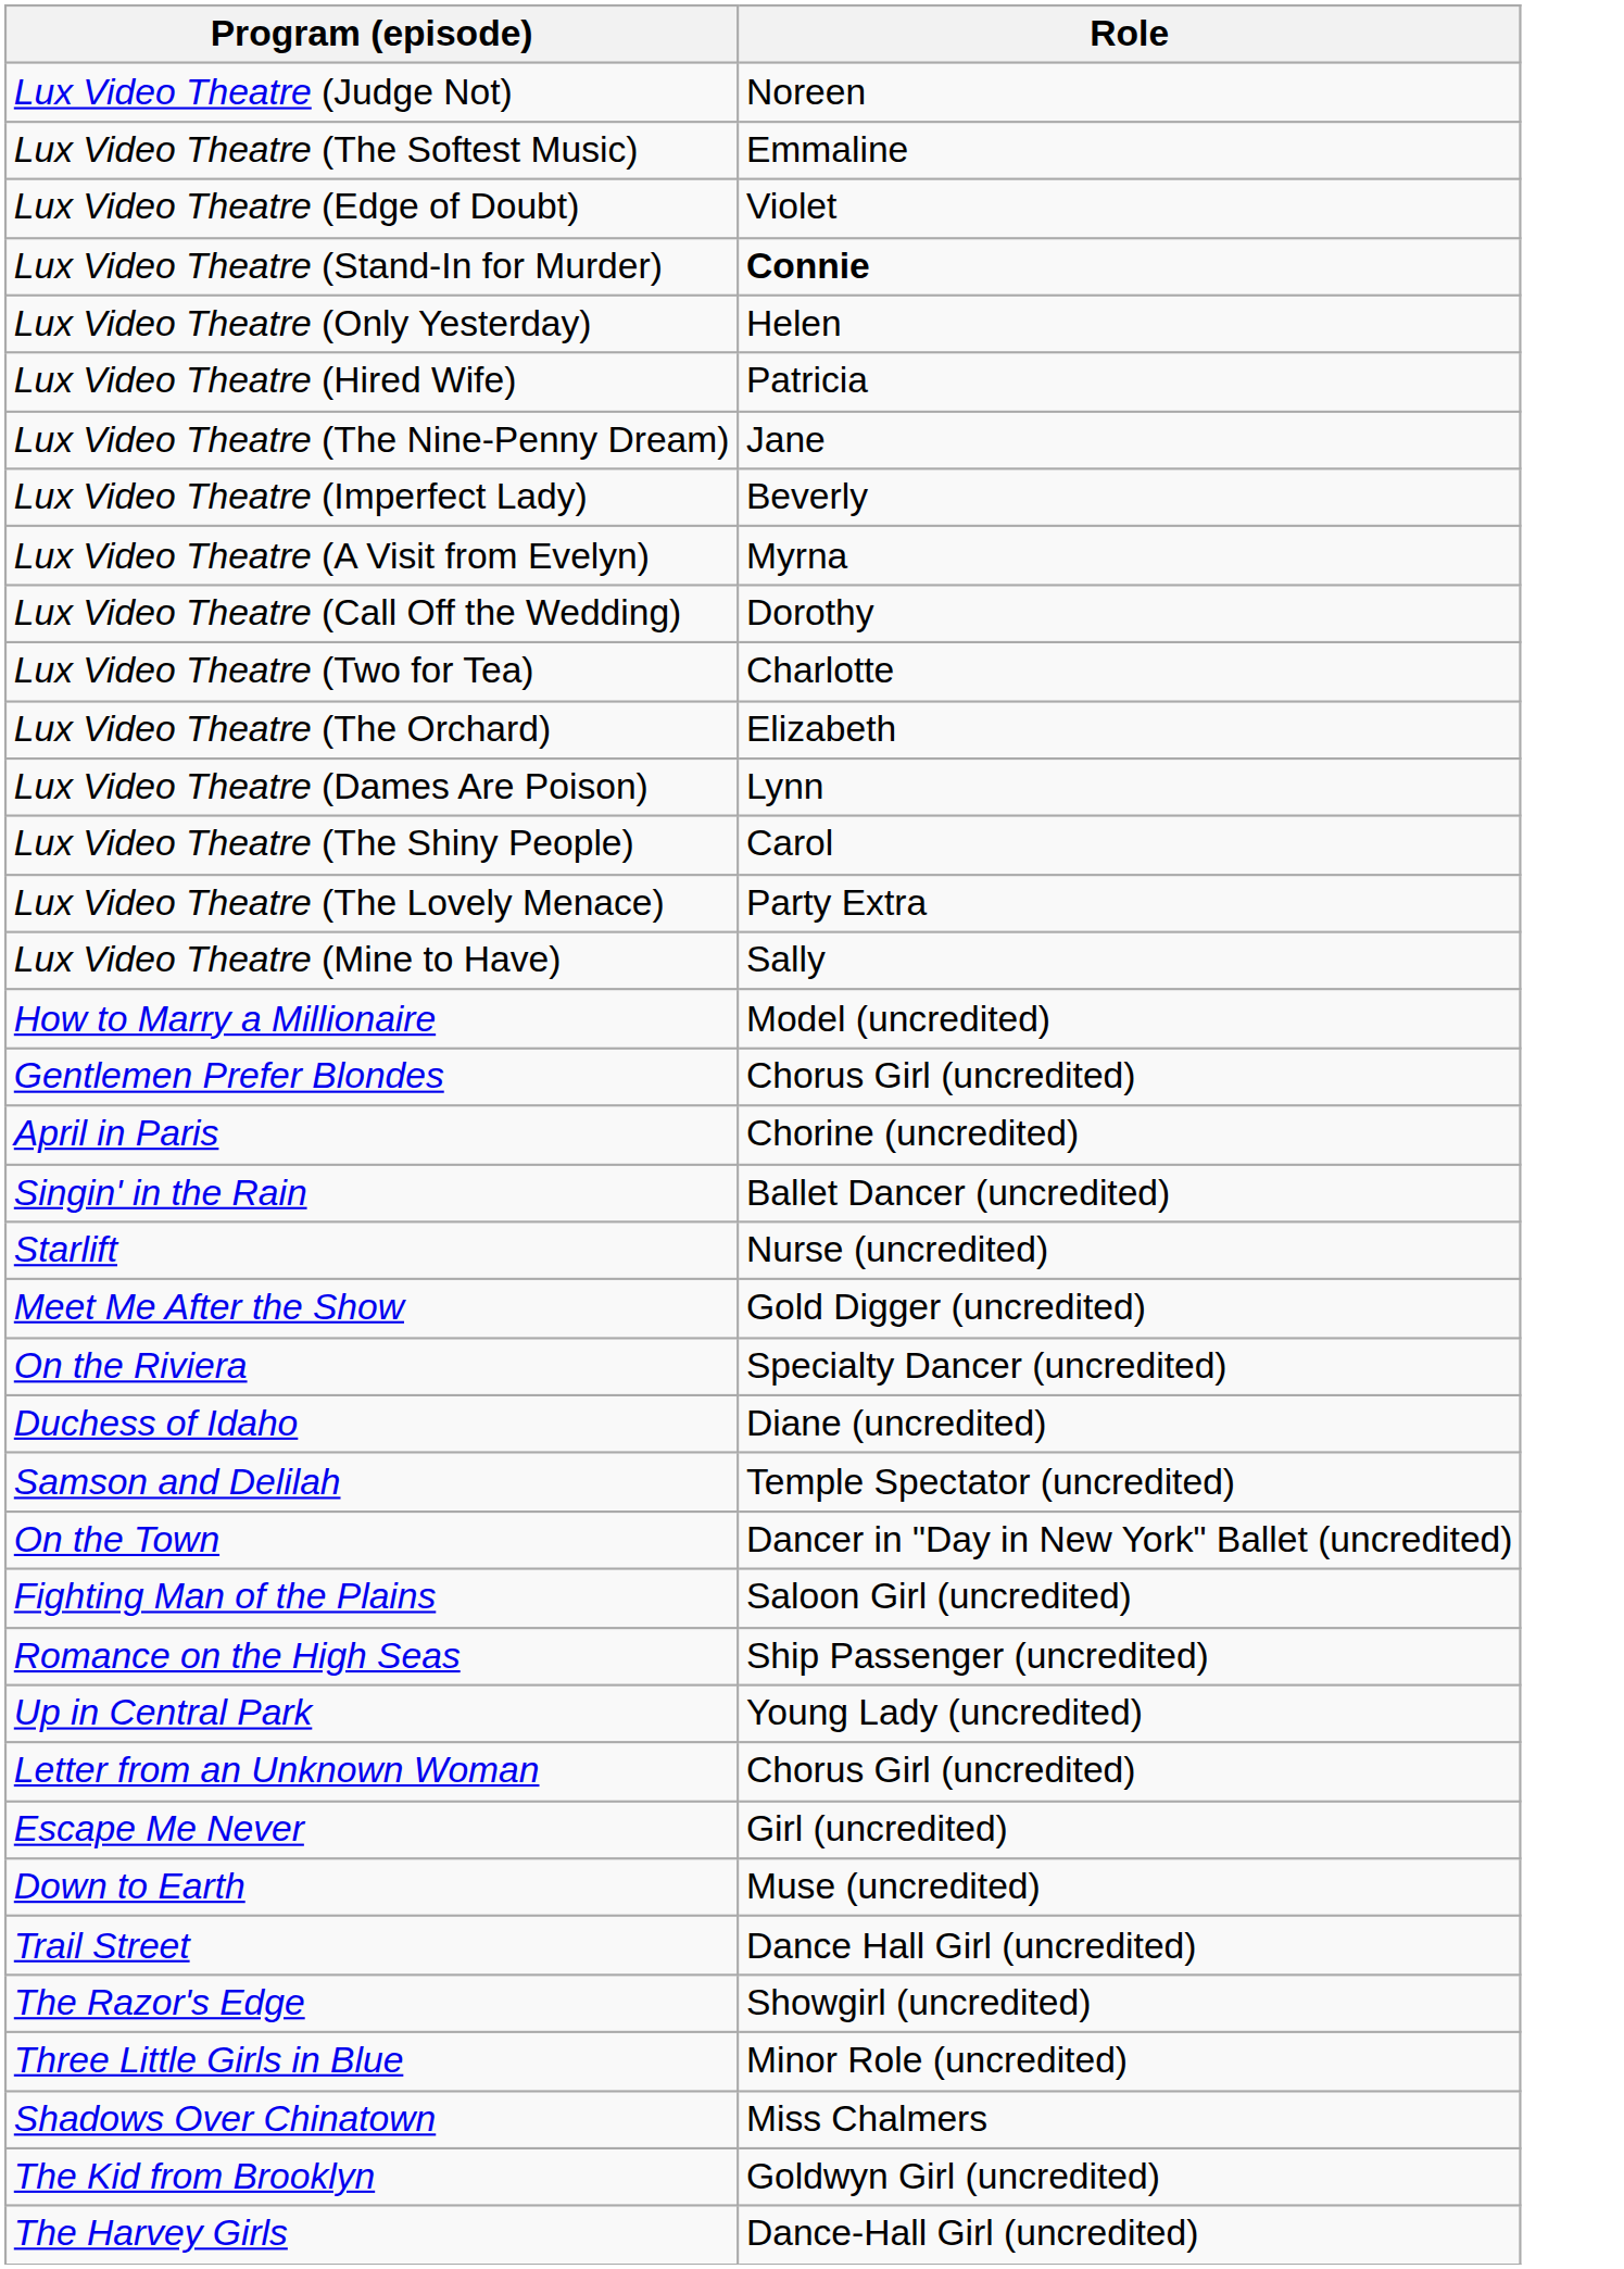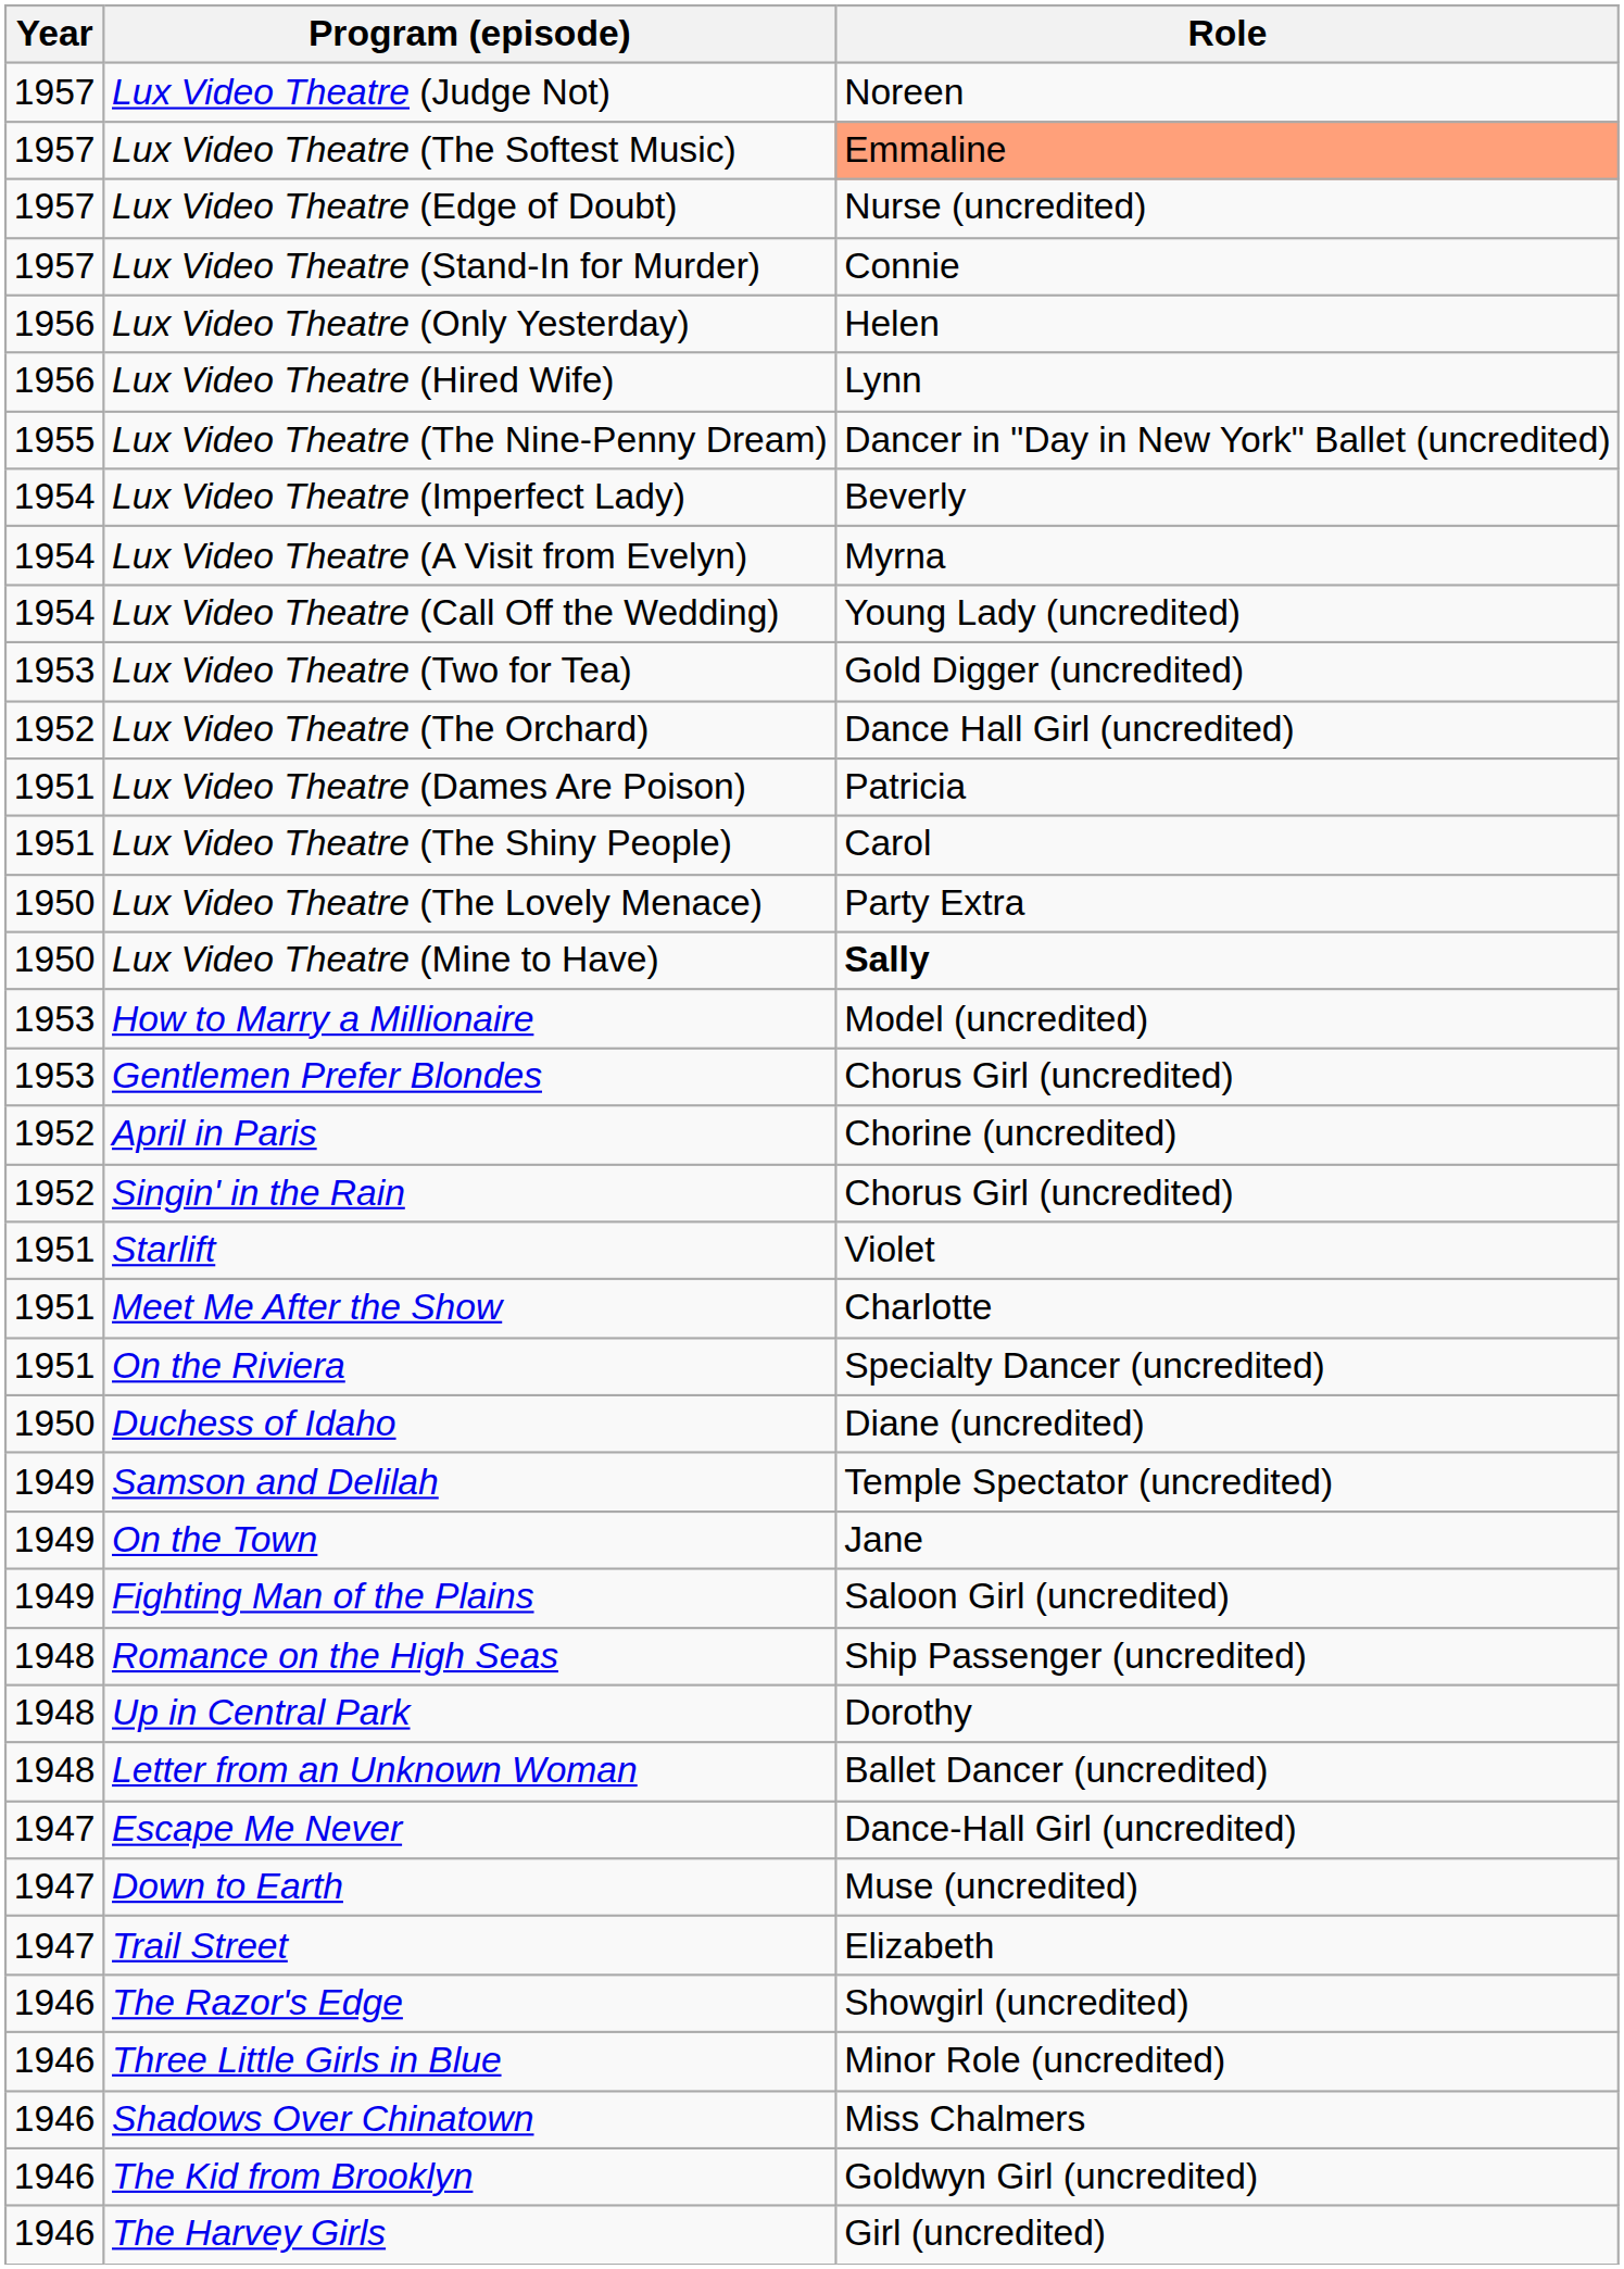 <table class="wikitable">
 <tr>
+<th>Year</th>
 <th>Program (episode)</th>
 <th>Role</th>
 </tr>
 <tr>
+<td>1957</td>
 <td><em><a href='#'>Lux Video Theatre</a></em> (Judge Not)</td>
 <td>Noreen</td>
 </tr>
 <tr>
+<td>1957</td>
 <td><em>Lux Video Theatre</em> (The Softest Music)</td>
-<td>Emmaline</td>
+<td style="background: lightsalmon;">Emmaline</td>
 </tr>
 <tr>
+<td>1957</td>
 <td><em>Lux Video Theatre</em> (Edge of Doubt)</td>
-<td>Violet</td>
+<td>Nurse (uncredited)</td>
 </tr>
 <tr>
+<td>1957</td>
 <td><em>Lux Video Theatre</em> (Stand-In for Murder)</td>
-<td><strong>Connie</strong></td>
+<td>Connie</td>
 </tr>
 <tr>
+<td>1956</td>
 <td><em>Lux Video Theatre</em> (Only Yesterday)</td>
 <td>Helen</td>
 </tr>
 <tr>
+<td>1956</td>
 <td><em>Lux Video Theatre</em> (Hired Wife)</td>
-<td>Patricia</td>
+<td>Lynn</td>
 </tr>
 <tr>
+<td>1955</td>
 <td><em>Lux Video Theatre</em> (The Nine-Penny Dream)</td>
-<td>Jane</td>
+<td>Dancer in "Day in New York" Ballet (uncredited)</td>
 </tr>
 <tr>
+<td>1954</td>
 <td><em>Lux Video Theatre</em> (Imperfect Lady)</td>
 <td>Beverly</td>
 </tr>
 <tr>
+<td>1954</td>
 <td><em>Lux Video Theatre</em> (A Visit from Evelyn)</td>
 <td>Myrna</td>
 </tr>
 <tr>
+<td>1954</td>
 <td><em>Lux Video Theatre</em> (Call Off the Wedding)</td>
-<td>Dorothy</td>
+<td>Young Lady (uncredited)</td>
 </tr>
 <tr>
+<td>1953</td>
 <td><em>Lux Video Theatre</em> (Two for Tea)</td>
-<td>Charlotte</td>
+<td>Gold Digger (uncredited)</td>
 </tr>
 <tr>
+<td>1952</td>
 <td><em>Lux Video Theatre</em> (The Orchard)</td>
-<td>Elizabeth</td>
+<td>Dance Hall Girl (uncredited)</td>
 </tr>
 <tr>
+<td>1951</td>
 <td><em>Lux Video Theatre</em> (Dames Are Poison)</td>
-<td>Lynn</td>
+<td>Patricia</td>
 </tr>
 <tr>
+<td>1951</td>
 <td><em>Lux Video Theatre</em> (The Shiny People)</td>
 <td>Carol</td>
 </tr>
 <tr>
+<td>1950</td>
 <td><em>Lux Video Theatre</em> (The Lovely Menace)</td>
 <td>Party Extra</td>
 </tr>
 <tr>
+<td>1950</td>
 <td><em>Lux Video Theatre</em> (Mine to Have)</td>
-<td>Sally</td>
+<td><strong>Sally</strong></td>
 </tr>
 <tr>
+<td>1953</td>
 <td><em><a href='#'>How to Marry a Millionaire</a></em></td>
 <td>Model (uncredited)</td>
 </tr>
 <tr>
+<td>1953</td>
 <td><em><a href='#'>Gentlemen Prefer Blondes</a></em></td>
 <td>Chorus Girl (uncredited)</td>
 </tr>
 <tr>
+<td>1952</td>
 <td><em><a href='#'>April in Paris</a></em></td>
 <td>Chorine (uncredited)</td>
 </tr>
 <tr>
+<td>1952</td>
 <td><em><a href='#'>Singin' in the Rain</a></em></td>
-<td>Ballet Dancer (uncredited)</td>
+<td>Chorus Girl (uncredited)</td>
 </tr>
 <tr>
+<td>1951</td>
 <td><em><a href='#'>Starlift</a></em></td>
-<td>Nurse (uncredited)</td>
+<td>Violet</td>
 </tr>
 <tr>
+<td>1951</td>
 <td><em><a href='#'>Meet Me After the Show</a></em></td>
-<td>Gold Digger (uncredited)</td>
+<td>Charlotte</td>
 </tr>
 <tr>
+<td>1951</td>
 <td><em><a href='#'>On the Riviera</a></em></td>
 <td>Specialty Dancer (uncredited)</td>
 </tr>
 <tr>
+<td>1950</td>
 <td><em><a href='#'>Duchess of Idaho</a></em></td>
 <td>Diane (uncredited)</td>
 </tr>
 <tr>
+<td>1949</td>
 <td><em><a href='#'>Samson and Delilah</a></em></td>
 <td>Temple Spectator (uncredited)</td>
 </tr>
 <tr>
+<td>1949</td>
 <td><em><a href='#'>On the Town</a></em></td>
-<td>Dancer in "Day in New York" Ballet (uncredited)</td>
+<td>Jane</td>
 </tr>
 <tr>
+<td>1949</td>
 <td><em><a href='#'>Fighting Man of the Plains</a></em></td>
 <td>Saloon Girl (uncredited)</td>
 </tr>
 <tr>
+<td>1948</td>
 <td><em><a href='#'>Romance on the High Seas</a></em></td>
 <td>Ship Passenger (uncredited)</td>
 </tr>
 <tr>
+<td>1948</td>
 <td><em><a href='#'>Up in Central Park</a></em></td>
-<td>Young Lady (uncredited)</td>
+<td>Dorothy</td>
 </tr>
 <tr>
+<td>1948</td>
 <td><em><a href='#'>Letter from an Unknown Woman</a></em></td>
-<td>Chorus Girl (uncredited)</td>
+<td>Ballet Dancer (uncredited)</td>
 </tr>
 <tr>
+<td>1947</td>
 <td><em><a href='#'>Escape Me Never</a></em></td>
-<td>Girl (uncredited)</td>
+<td>Dance-Hall Girl (uncredited)</td>
 </tr>
 <tr>
+<td>1947</td>
 <td><em><a href='#'>Down to Earth</a></em></td>
 <td>Muse (uncredited)</td>
 </tr>
 <tr>
+<td>1947</td>
 <td><em><a href='#'>Trail Street</a></em></td>
-<td>Dance Hall Girl (uncredited)</td>
+<td>Elizabeth</td>
 </tr>
 <tr>
+<td>1946</td>
 <td><em><a href='#'>The Razor's Edge</a></em></td>
 <td>Showgirl (uncredited)</td>
 </tr>
 <tr>
+<td>1946</td>
 <td><em><a href='#'>Three Little Girls in Blue</a></em></td>
 <td>Minor Role (uncredited)</td>
 </tr>
 <tr>
+<td>1946</td>
 <td><em><a href='#'>Shadows Over Chinatown</a></em></td>
 <td>Miss Chalmers</td>
 </tr>
 <tr>
+<td>1946</td>
 <td><em><a href='#'>The Kid from Brooklyn</a></em></td>
 <td>Goldwyn Girl (uncredited)</td>
 </tr>
 <tr>
+<td>1946</td>
 <td><em><a href='#'>The Harvey Girls</a></em></td>
-<td>Dance-Hall Girl (uncredited)</td>
+<td>Girl (uncredited)</td>
 </tr>
 </table>
